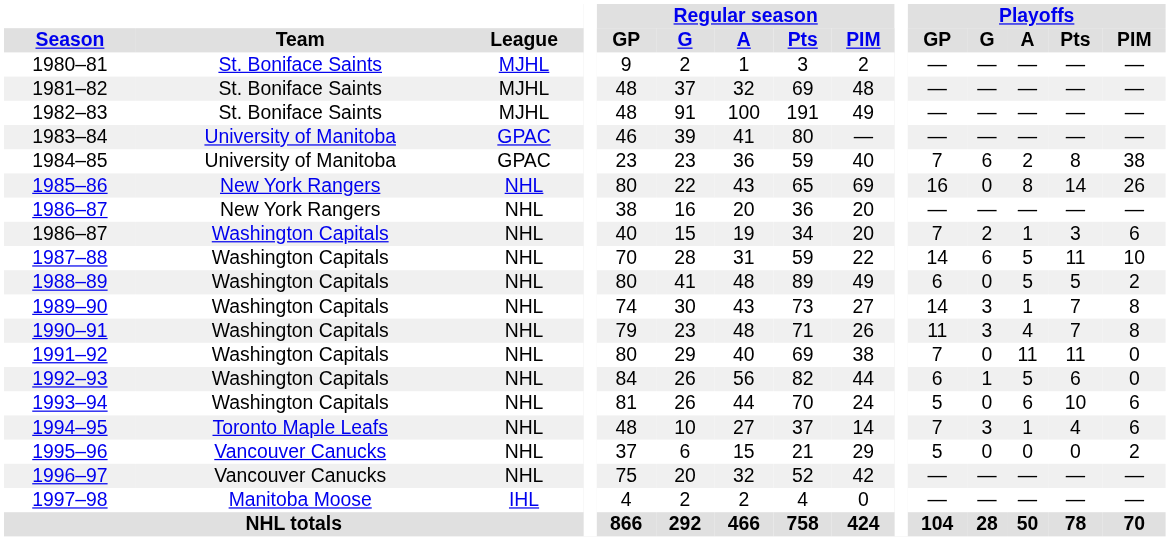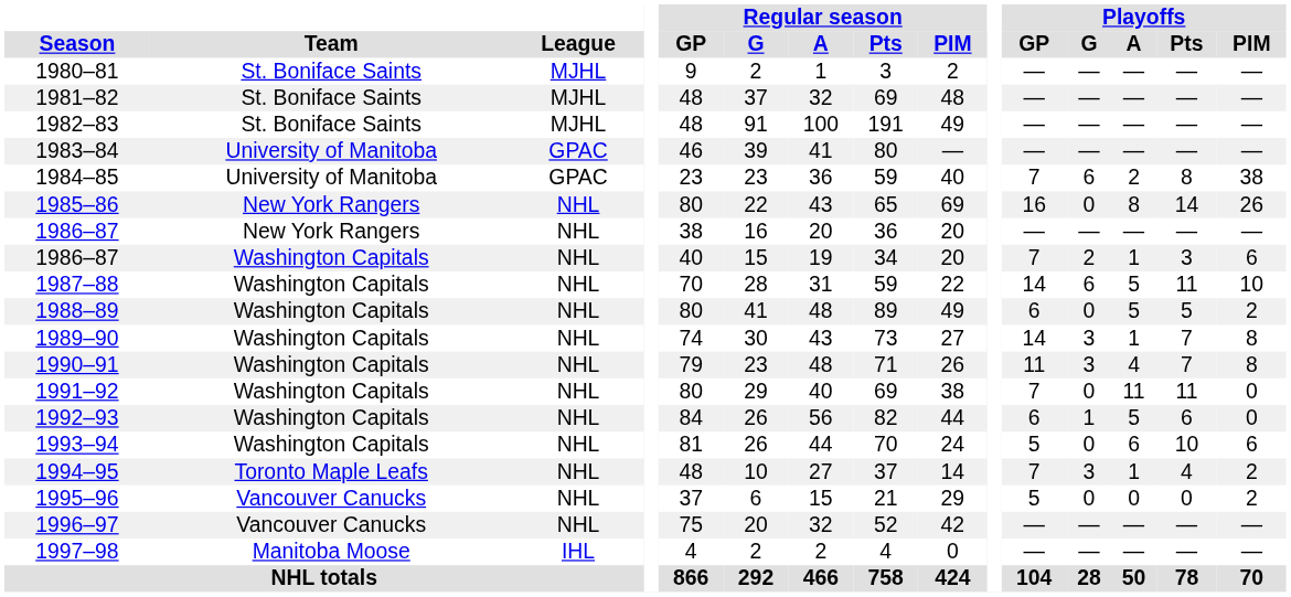 <table border="0" cellpadding="1" cellspacing="0" style="text-align:center; width:60em;">
 <tr style="background:#e0e0e0;">
 <th colspan="3"  bgcolor="#ffffff"> </th>
 <th rowspan="99" bgcolor="#ffffff"> </th>
 <th colspan="5"><a href='#'>Regular season</a></th>
 <th rowspan="99" bgcolor="#ffffff"> </th>
 <th colspan="5"><a href='#'>Playoffs</a></th>
 </tr>
 <tr style="background:#e0e0e0;">
 <th><a href='#'>Season</a></th>
 <th>Team</th>
 <th>League</th>
 <th>GP</th>
 <th><a href='#'>G</a></th>
 <th><a href='#'>A</a></th>
 <th><a href='#'>Pts</a></th>
 <th><a href='#'>PIM</a></th>
 <th>GP</th>
 <th>G</th>
 <th>A</th>
 <th>Pts</th>
 <th>PIM</th>
 </tr>
 <tr>
 <td>1980–81</td>
 <td><a href='#'>St. Boniface Saints</a></td>
 <td><a href='#'>MJHL</a></td>
 <td>9</td>
 <td>2</td>
 <td>1</td>
 <td>3</td>
 <td>2</td>
 <td>—</td>
 <td>—</td>
 <td>—</td>
 <td>—</td>
 <td>—</td>
 </tr>
 <tr bgcolor="#f0f0f0">
 <td>1981–82</td>
 <td>St. Boniface Saints</td>
 <td>MJHL</td>
 <td>48</td>
 <td>37</td>
 <td>32</td>
 <td>69</td>
 <td>48</td>
 <td>—</td>
 <td>—</td>
 <td>—</td>
 <td>—</td>
 <td>—</td>
 </tr>
 <tr>
 <td>1982–83</td>
 <td>St. Boniface Saints</td>
 <td>MJHL</td>
 <td>48</td>
 <td>91</td>
 <td>100</td>
 <td>191</td>
 <td>49</td>
 <td>—</td>
 <td>—</td>
 <td>—</td>
 <td>—</td>
 <td>—</td>
 </tr>
 <tr bgcolor="#f0f0f0">
 <td>1983–84</td>
 <td><a href='#'>University of Manitoba</a></td>
 <td><a href='#'>GPAC</a></td>
 <td>46</td>
 <td>39</td>
 <td>41</td>
 <td>80</td>
 <td>—</td>
 <td>—</td>
 <td>—</td>
 <td>—</td>
 <td>—</td>
 <td>—</td>
 </tr>
 <tr>
 <td>1984–85</td>
 <td>University of Manitoba</td>
 <td>GPAC</td>
 <td>23</td>
 <td>23</td>
 <td>36</td>
 <td>59</td>
 <td>40</td>
 <td>7</td>
 <td>6</td>
 <td>2</td>
 <td>8</td>
 <td>38</td>
 </tr>
 <tr bgcolor="#f0f0f0">
 <td><a href='#'>1985–86</a></td>
 <td><a href='#'>New York Rangers</a></td>
 <td><a href='#'>NHL</a></td>
 <td>80</td>
 <td>22</td>
 <td>43</td>
 <td>65</td>
 <td>69</td>
 <td>16</td>
 <td>0</td>
 <td>8</td>
 <td>14</td>
 <td>26</td>
 </tr>
 <tr>
 <td><a href='#'>1986–87</a></td>
 <td>New York Rangers</td>
 <td>NHL</td>
 <td>38</td>
 <td>16</td>
 <td>20</td>
 <td>36</td>
 <td>20</td>
 <td>—</td>
 <td>—</td>
 <td>—</td>
 <td>—</td>
 <td>—</td>
 </tr>
 <tr bgcolor="#f0f0f0">
 <td>1986–87</td>
 <td><a href='#'>Washington Capitals</a></td>
 <td>NHL</td>
 <td>40</td>
 <td>15</td>
 <td>19</td>
 <td>34</td>
 <td>20</td>
 <td>7</td>
 <td>2</td>
 <td>1</td>
 <td>3</td>
 <td>6</td>
 </tr>
 <tr>
 <td><a href='#'>1987–88</a></td>
 <td>Washington Capitals</td>
 <td>NHL</td>
 <td>70</td>
 <td>28</td>
 <td>31</td>
 <td>59</td>
 <td>22</td>
 <td>14</td>
 <td>6</td>
 <td>5</td>
 <td>11</td>
 <td>10</td>
 </tr>
 <tr bgcolor="#f0f0f0">
 <td><a href='#'>1988–89</a></td>
 <td>Washington Capitals</td>
 <td>NHL</td>
 <td>80</td>
 <td>41</td>
 <td>48</td>
 <td>89</td>
 <td>49</td>
 <td>6</td>
 <td>0</td>
 <td>5</td>
 <td>5</td>
 <td>2</td>
 </tr>
 <tr>
 <td><a href='#'>1989–90</a></td>
 <td>Washington Capitals</td>
 <td>NHL</td>
 <td>74</td>
 <td>30</td>
 <td>43</td>
 <td>73</td>
 <td>27</td>
 <td>14</td>
 <td>3</td>
 <td>1</td>
 <td>7</td>
 <td>8</td>
 </tr>
 <tr bgcolor="#f0f0f0">
 <td><a href='#'>1990–91</a></td>
 <td>Washington Capitals</td>
 <td>NHL</td>
 <td>79</td>
 <td>23</td>
 <td>48</td>
 <td>71</td>
 <td>26</td>
 <td>11</td>
 <td>3</td>
 <td>4</td>
 <td>7</td>
 <td>8</td>
 </tr>
 <tr>
 <td><a href='#'>1991–92</a></td>
 <td>Washington Capitals</td>
 <td>NHL</td>
 <td>80</td>
 <td>29</td>
 <td>40</td>
 <td>69</td>
 <td>38</td>
 <td>7</td>
 <td>0</td>
 <td>11</td>
 <td>11</td>
 <td>0</td>
 </tr>
 <tr bgcolor="#f0f0f0">
 <td><a href='#'>1992–93</a></td>
 <td>Washington Capitals</td>
 <td>NHL</td>
 <td>84</td>
 <td>26</td>
 <td>56</td>
 <td>82</td>
 <td>44</td>
 <td>6</td>
 <td>1</td>
 <td>5</td>
 <td>6</td>
 <td>0</td>
 </tr>
 <tr>
 <td><a href='#'>1993–94</a></td>
 <td>Washington Capitals</td>
 <td>NHL</td>
 <td>81</td>
 <td>26</td>
 <td>44</td>
 <td>70</td>
 <td>24</td>
 <td>5</td>
 <td>0</td>
 <td>6</td>
 <td>10</td>
 <td>6</td>
 </tr>
 <tr bgcolor="#f0f0f0">
 <td><a href='#'>1994–95</a></td>
 <td><a href='#'>Toronto Maple Leafs</a></td>
 <td>NHL</td>
 <td>48</td>
 <td>10</td>
 <td>27</td>
 <td>37</td>
 <td>14</td>
 <td>7</td>
 <td>3</td>
 <td>1</td>
 <td>4</td>
-<td>6</td>
+<td>2</td>
 </tr>
 <tr>
 <td><a href='#'>1995–96</a></td>
 <td><a href='#'>Vancouver Canucks</a></td>
 <td>NHL</td>
 <td>37</td>
 <td>6</td>
 <td>15</td>
 <td>21</td>
 <td>29</td>
 <td>5</td>
 <td>0</td>
 <td>0</td>
 <td>0</td>
 <td>2</td>
 </tr>
 <tr bgcolor="#f0f0f0">
 <td><a href='#'>1996–97</a></td>
 <td>Vancouver Canucks</td>
 <td>NHL</td>
 <td>75</td>
 <td>20</td>
 <td>32</td>
 <td>52</td>
 <td>42</td>
 <td>—</td>
 <td>—</td>
 <td>—</td>
 <td>—</td>
 <td>—</td>
 </tr>
 <tr>
 <td><a href='#'>1997–98</a></td>
 <td><a href='#'>Manitoba Moose</a></td>
 <td><a href='#'>IHL</a></td>
 <td>4</td>
 <td>2</td>
 <td>2</td>
 <td>4</td>
 <td>0</td>
 <td>—</td>
 <td>—</td>
 <td>—</td>
 <td>—</td>
 <td>—</td>
 </tr>
 <tr>
 </tr>
 <tr bgcolor="e0e0e0">
 <th colspan="3">NHL totals</th>
 <th>866</th>
 <th>292</th>
 <th>466</th>
 <th>758</th>
 <th>424</th>
 <th>104</th>
 <th>28</th>
 <th>50</th>
 <th>78</th>
 <th>70</th>
 </tr>
 </table>
